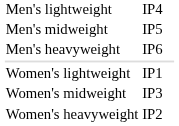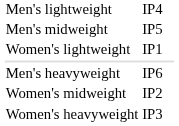 <table>
 <tr>
 <td>Men's lightweight</td>
 <td>IP4</td>
 <td nowrap></td>
 <td></td>
 <td></td>
 </tr>
 <tr>
 <td>Men's midweight</td>
 <td>IP5</td>
 <td></td>
 <td nowrap></td>
 <td></td>
 </tr>
 <tr>
+<td>Women's lightweight</td>
+<td>IP1</td>
+<td></td>
+<td></td>
+<td></td>
+</tr>
+<tr bgcolor=#dddddd>
+<td colspan=5></td>
+</tr>
+<tr>
 <td>Men's heavyweight</td>
 <td>IP6</td>
 <td></td>
 <td></td>
 <td nowrap></td>
 </tr>
-<tr bgcolor=#dddddd>
-<td colspan=5></td>
-</tr>
-<tr>
-<td>Women's lightweight</td>
-<td>IP1</td>
-<td></td>
-<td></td>
-<td></td>
-</tr>
 <tr>
 <td>Women's midweight</td>
-<td>IP3</td>
+<td>IP2</td>
 <td></td>
 <td></td>
 <td></td>
 </tr>
 <tr>
 <td>Women's heavyweight</td>
-<td>IP2</td>
+<td>IP3</td>
 <td></td>
 <td></td>
 <td></td>
 </tr>
 </table>
